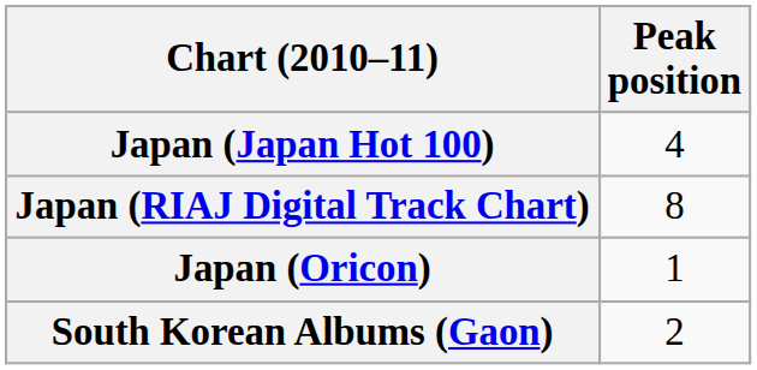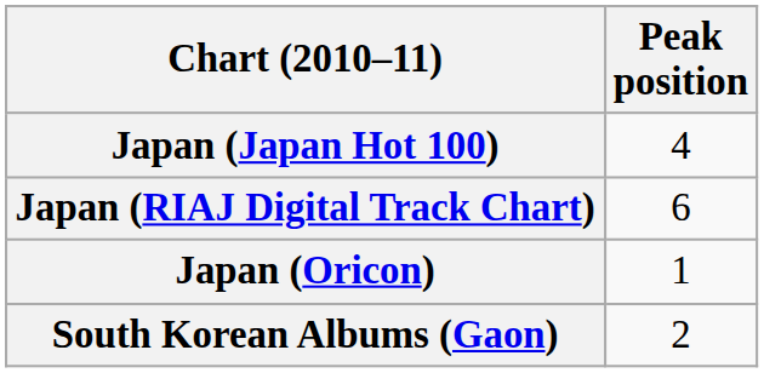 <table class="wikitable plainrowheaders sortable">
 <tr>
 <th>Chart (2010–11)</th>
 <th>Peak<br>position</th>
 </tr>
 <tr>
 <th scope="row">Japan (<a href='#'>Japan Hot 100</a>)</th>
 <td align="center">4</td>
 </tr>
 <tr>
 <th scope="row">Japan (<a href='#'>RIAJ Digital Track Chart</a>)</th>
-<td align="center">8</td>
+<td align="center">6</td>
 </tr>
 <tr>
 <th scope="row">Japan (<a href='#'>Oricon</a>)</th>
 <td align="center">1</td>
 </tr>
 <tr>
 <th scope="row">South Korean Albums (<a href='#'>Gaon</a>)</th>
 <td align="center">2</td>
 </tr>
 </table>
